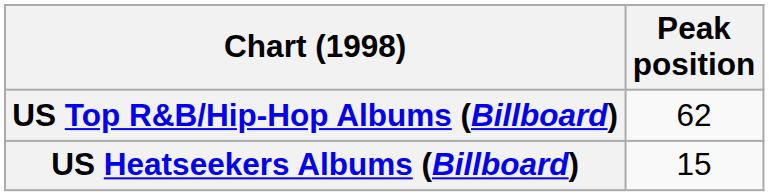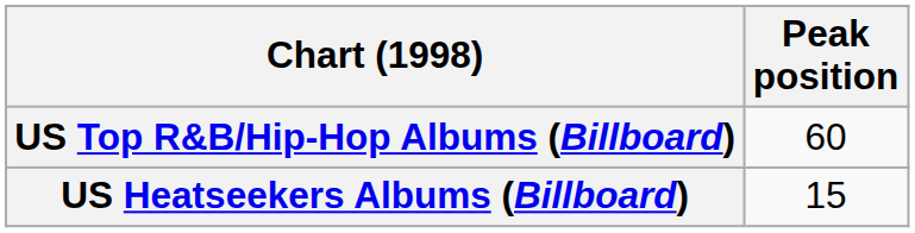 <table class="wikitable sortable plainrowheaders" style="text-align:center">
 <tr>
 <th scope="col">Chart (1998)</th>
 <th scope="col">Peak<br>position</th>
 </tr>
 <tr>
 <th scope="row">US <a href='#'>Top R&B/Hip-Hop Albums</a> (<em><a href='#'>Billboard</a></em>)</th>
-<td>62</td>
+<td>60</td>
 </tr>
 <tr>
 <th scope="row">US <a href='#'>Heatseekers Albums</a> (<em><a href='#'>Billboard</a></em>)</th>
 <td>15</td>
 </tr>
 </table>
